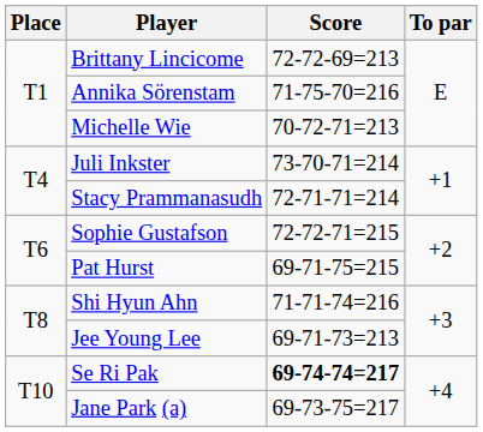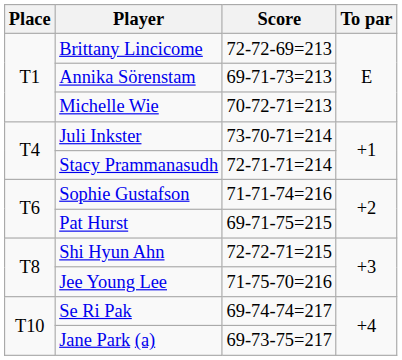 <table class="wikitable">
 <tr>
 <th>Place</th>
 <th>Player</th>
 <th>Score</th>
 <th>To par</th>
 </tr>
 <tr>
 <td align=center rowspan=3>T1</td>
 <td> <a href='#'>Brittany Lincicome</a></td>
 <td>72-72-69=213</td>
 <td align=center rowspan=3>E</td>
 </tr>
 <tr>
 <td> <a href='#'>Annika Sörenstam</a></td>
-<td>71-75-70=216</td>
+<td>69-71-73=213</td>
 </tr>
 <tr>
 <td> <a href='#'>Michelle Wie</a></td>
 <td>70-72-71=213</td>
 </tr>
 <tr>
 <td align=center rowspan=2>T4</td>
 <td> <a href='#'>Juli Inkster</a></td>
 <td>73-70-71=214</td>
 <td align=center rowspan=2>+1</td>
 </tr>
 <tr>
 <td> <a href='#'>Stacy Prammanasudh</a></td>
 <td>72-71-71=214</td>
 </tr>
 <tr>
 <td align=center rowspan=2>T6</td>
 <td> <a href='#'>Sophie Gustafson</a></td>
-<td>72-72-71=215</td>
+<td>71-71-74=216</td>
 <td align=center rowspan=2>+2</td>
 </tr>
 <tr>
 <td> <a href='#'>Pat Hurst</a></td>
 <td>69-71-75=215</td>
 </tr>
 <tr>
 <td align=center rowspan=2>T8</td>
 <td> <a href='#'>Shi Hyun Ahn</a></td>
-<td>71-71-74=216</td>
+<td>72-72-71=215</td>
 <td align=center rowspan=2>+3</td>
 </tr>
 <tr>
 <td> <a href='#'>Jee Young Lee</a></td>
-<td>69-71-73=213</td>
+<td>71-75-70=216</td>
 </tr>
 <tr>
 <td align=center rowspan=2>T10</td>
 <td> <a href='#'>Se Ri Pak</a></td>
-<td><strong>69-74-74=217</strong></td>
+<td>69-74-74=217</td>
 <td align=center rowspan=2>+4</td>
 </tr>
 <tr>
 <td> <a href='#'>Jane Park</a> <a href='#'>(a)</a></td>
 <td>69-73-75=217</td>
 </tr>
 </table>
